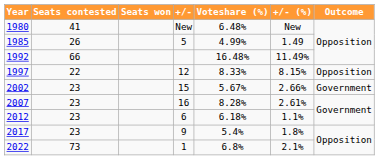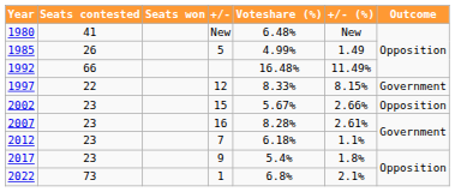 <table class="wikitable sortable">
 <tr>
 <th style="background-color:#FF9933; color:white">Year</th>
 <th style="background-color:#FF9933; color:white">Seats contested</th>
 <th style="background-color:#FF9933; color:white">Seats won</th>
 <th style="background-color:#FF9933; color:white">+/-</th>
 <th style="background-color:#FF9933; color:white">Voteshare (%)</th>
 <th style="background-color:#FF9933; color:white">+/- (%)</th>
 <th style="background-color:#FF9933; color:white">Outcome</th>
 </tr>
 <tr style="text-align:center;">
 <td><a href='#'>1980</a></td>
 <td>41</td>
 <td></td>
 <td>New</td>
 <td>6.48%</td>
 <td>New</td>
 <td rowspan="3">Opposition</td>
 </tr>
 <tr style="text-align:center;">
 <td><a href='#'>1985</a></td>
 <td>26</td>
 <td></td>
 <td> 5</td>
 <td>4.99%</td>
 <td> 1.49</td>
 </tr>
 <tr style="text-align:center;">
 <td><a href='#'>1992</a></td>
 <td>66</td>
 <td></td>
 <td></td>
 <td>16.48%</td>
 <td> 11.49%</td>
 </tr>
 <tr style="text-align:center;">
 <td><a href='#'>1997</a></td>
 <td>22</td>
 <td></td>
 <td> 12</td>
 <td>8.33%</td>
 <td> 8.15%</td>
-<td>Opposition</td>
+<td>Government</td>
 </tr>
 <tr style="text-align:center;">
 <td><a href='#'>2002</a></td>
 <td>23</td>
 <td></td>
 <td> 15</td>
 <td>5.67%</td>
 <td> 2.66%</td>
-<td>Government</td>
+<td>Opposition</td>
 </tr>
 <tr style="text-align:center;">
 <td><a href='#'>2007</a></td>
 <td>23</td>
 <td></td>
 <td> 16</td>
 <td>8.28%</td>
 <td> 2.61%</td>
 <td rowspan="2">Government</td>
 </tr>
 <tr style="text-align:center;">
 <td><a href='#'>2012</a></td>
 <td>23</td>
 <td></td>
-<td> 6</td>
+<td> 7</td>
 <td>6.18%</td>
 <td> 1.1%</td>
 </tr>
 <tr style="text-align:center;">
 <td><a href='#'>2017</a></td>
 <td>23</td>
 <td></td>
 <td> 9</td>
 <td>5.4%</td>
 <td> 1.8%</td>
 <td rowspan="2">Opposition</td>
 </tr>
 <tr style="text-align:center;">
 <td><a href='#'>2022</a></td>
 <td>73</td>
 <td></td>
 <td> 1</td>
 <td>6.8%</td>
 <td> 2.1%</td>
 </tr>
 </table>
